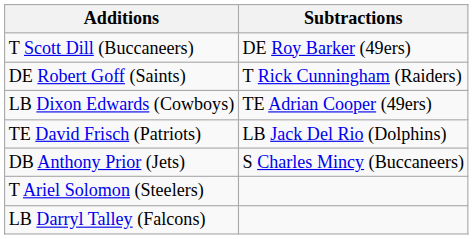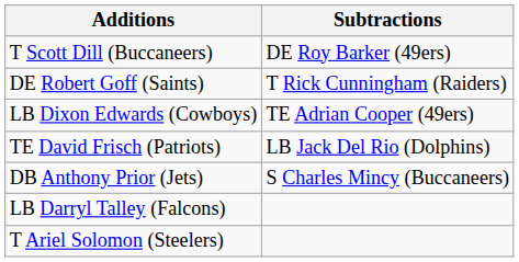 <table class="wikitable">
 <tr>
 <th>Additions</th>
 <th>Subtractions</th>
 </tr>
 <tr>
 <td>T <a href='#'>Scott Dill</a> (Buccaneers)</td>
 <td>DE <a href='#'>Roy Barker</a> (49ers)</td>
 </tr>
 <tr>
 <td>DE <a href='#'>Robert Goff</a> (Saints)</td>
 <td>T <a href='#'>Rick Cunningham</a> (Raiders)</td>
 </tr>
 <tr>
 <td>LB <a href='#'>Dixon Edwards</a> (Cowboys)</td>
 <td>TE <a href='#'>Adrian Cooper</a> (49ers)</td>
 </tr>
 <tr>
 <td>TE <a href='#'>David Frisch</a> (Patriots)</td>
 <td>LB <a href='#'>Jack Del Rio</a> (Dolphins)</td>
 </tr>
 <tr>
 <td>DB <a href='#'>Anthony Prior</a> (Jets)</td>
 <td>S <a href='#'>Charles Mincy</a> (Buccaneers)</td>
 </tr>
 <tr>
+<td>LB <a href='#'>Darryl Talley</a> (Falcons)</td>
+<td></td>
+</tr>
+<tr>
 <td>T <a href='#'>Ariel Solomon</a> (Steelers)</td>
 <td></td>
 </tr>
-<tr>
-<td>LB <a href='#'>Darryl Talley</a> (Falcons)</td>
-<td></td>
-</tr>
 </table>
